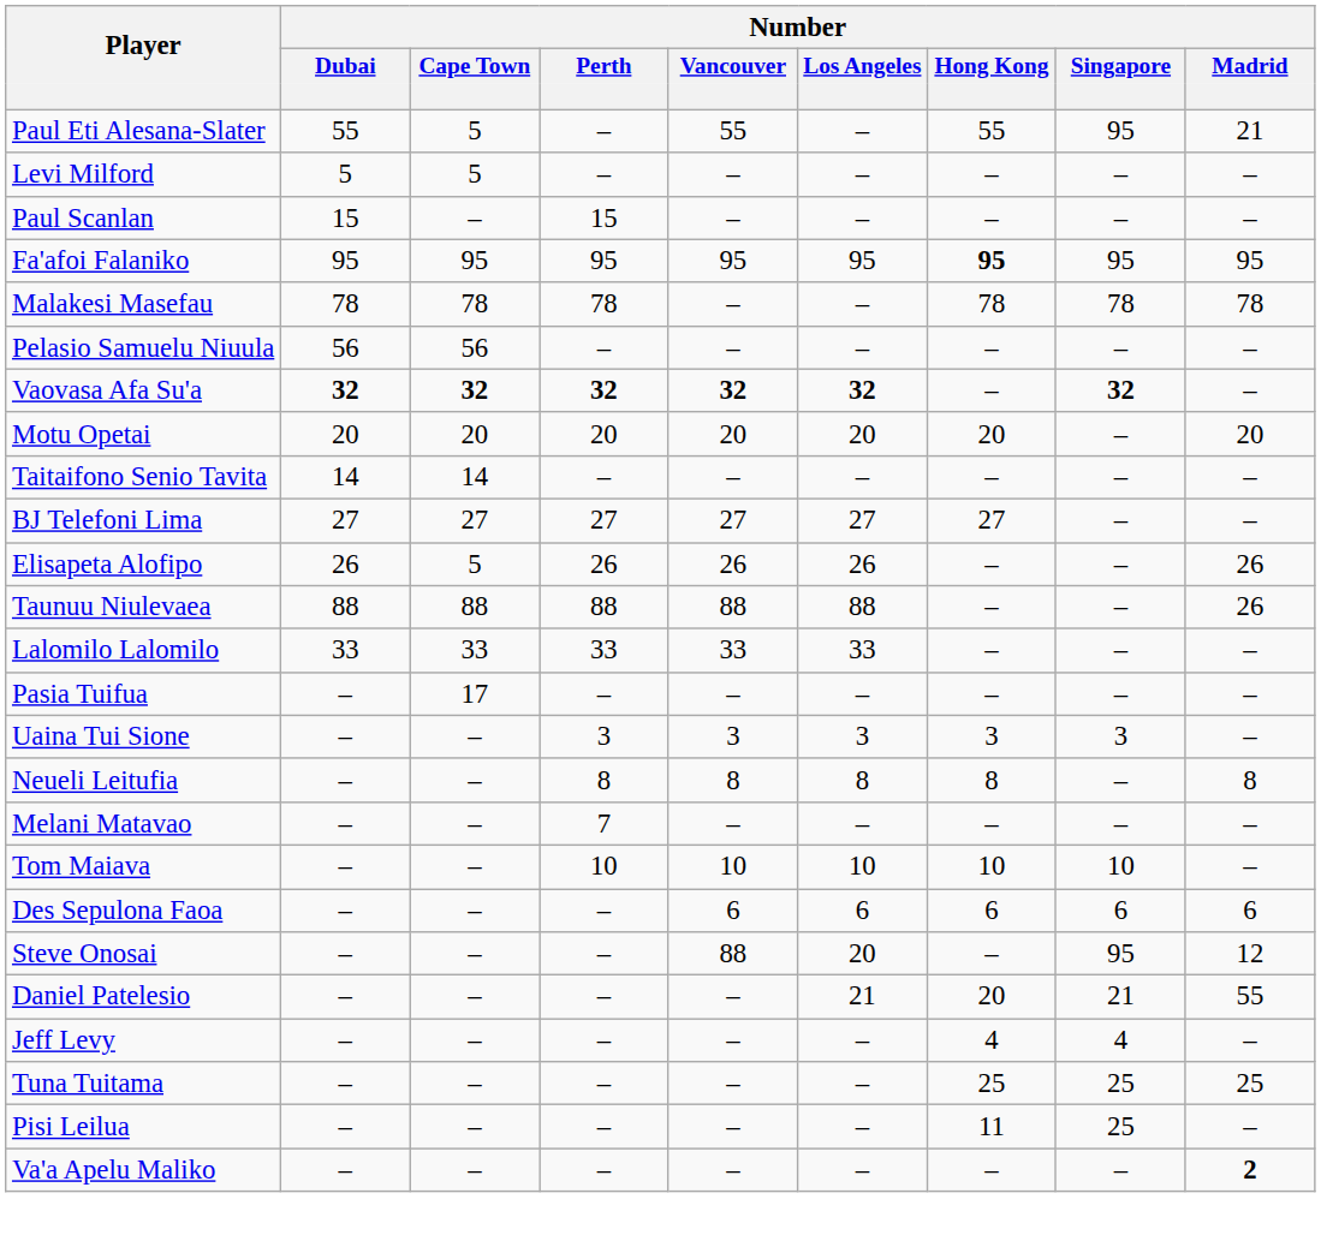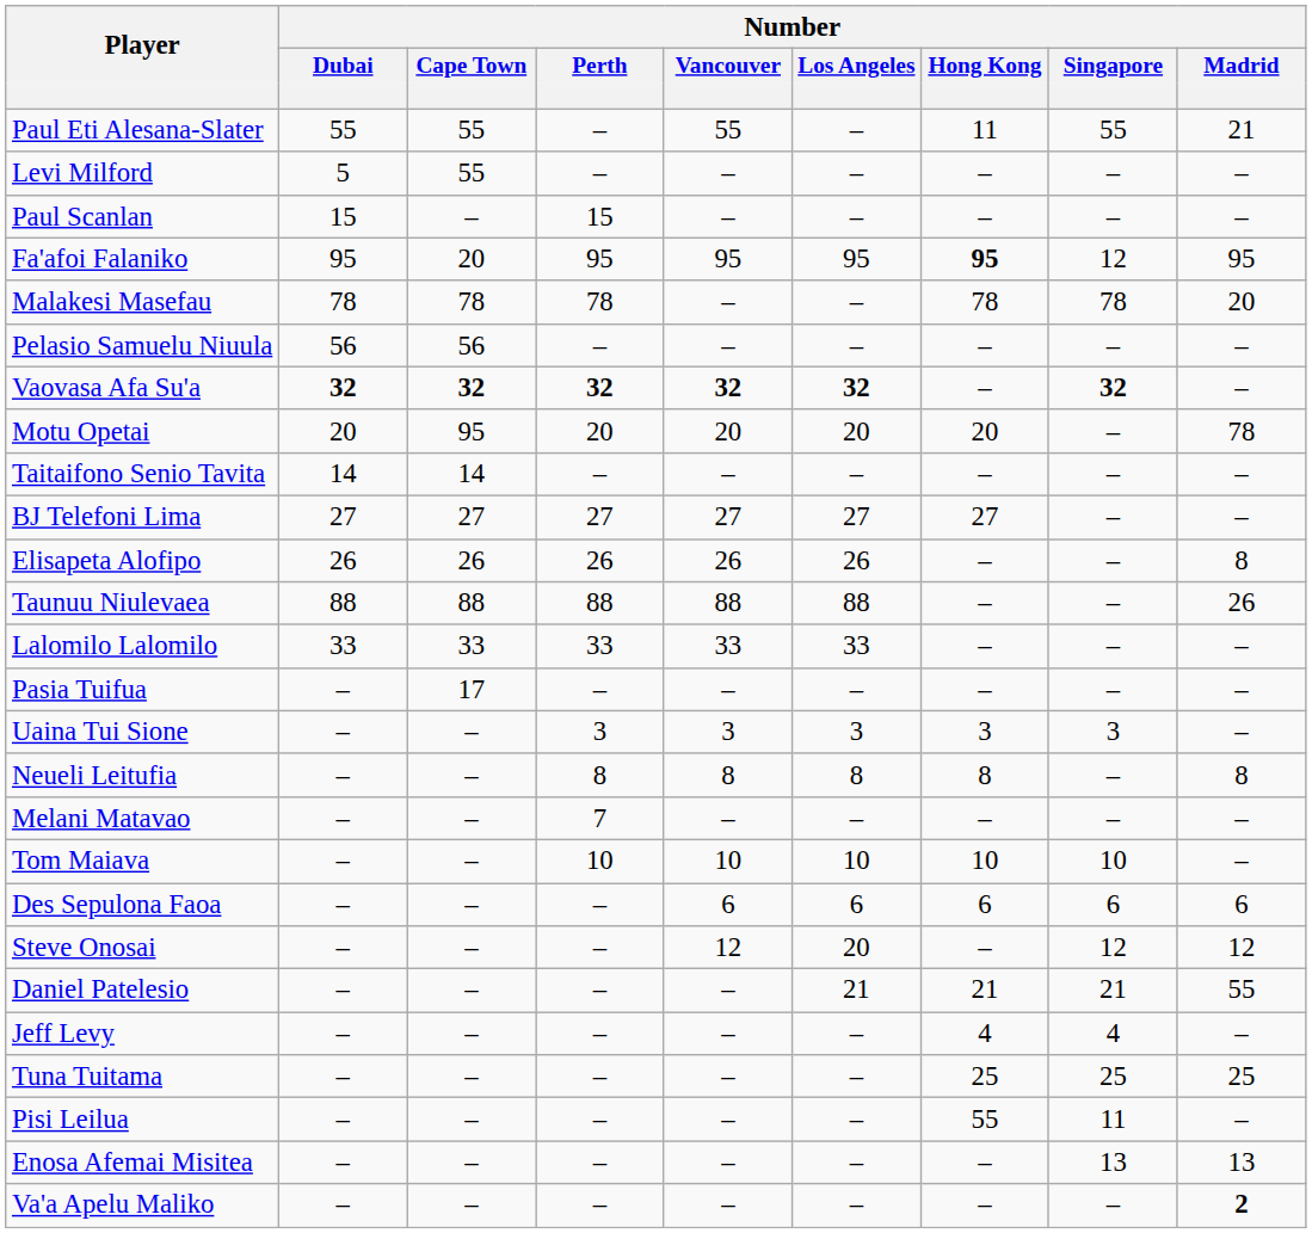 <table class="wikitable sortable" style="text-align:center;">
 <tr>
 <th rowspan=2 style="border-bottom:0px;">Player</th>
 <th colspan="8">Number</th>
 </tr>
 <tr>
 <th valign=top style="width:5.2em; border-bottom:0px; padding:2px; font-size:85%;"><a href='#'>Dubai</a></th>
 <th valign=top style="width:5.2em; border-bottom:0px; padding:2px; font-size:85%;"><a href='#'>Cape Town</a></th>
 <th valign=top style="width:5.2em; border-bottom:0px; padding:2px; font-size:85%;"><a href='#'>Perth</a></th>
 <th valign="top" style="width:5.2em; border-bottom:0px; padding:2px; font-size:85%;"><a href='#'>Vancouver</a></th>
 <th valign=top style="width:5.2em; border-bottom:0px; padding:2px; font-size:85%;"><a href='#'>Los Angeles</a></th>
 <th valign="top" style="width:5.2em; border-bottom:0px; padding:2px; font-size:85%;"><a href='#'>Hong Kong</a></th>
 <th valign="top" style="width:5.2em; border-bottom:0px; padding:2px; font-size:85%;"><a href='#'>Singapore</a></th>
 <th valign="top" style="width:5.2em; border-bottom:0px; padding:2px; font-size:85%;"><a href='#'>Madrid</a></th>
 </tr>
 <tr style="line-height:8px;">
 <th style="border-top:0px;"> </th>
 <th data-sort-type="number" style="border-top:0px;"></th>
 <th data-sort-type="number" style="border-top:0px;"></th>
 <th data-sort-type="number" style="border-top:0px;"></th>
 <th data-sort-type="number" style="border-top:0px;"></th>
 <th data-sort-type="number" style="border-top:0px;"></th>
 <th data-sort-type="number" style="border-top:0px;"></th>
 <th data-sort-type="number" style="border-top:0px;"></th>
 <th data-sort-type="number" style="border-top:0px;"></th>
 </tr>
 <tr>
 <td align=left><a href='#'>Paul Eti Alesana-Slater</a></td>
 <td>55</td>
-<td>5</td>
+<td>55</td>
 <td>–</td>
 <td>55</td>
 <td>–</td>
+<td>11</td>
 <td>55</td>
-<td>95</td>
 <td>21</td>
 </tr>
 <tr>
 <td align=left><a href='#'>Levi Milford</a></td>
 <td>5</td>
-<td>5</td>
+<td>55</td>
 <td>–</td>
 <td>–</td>
 <td>–</td>
 <td>–</td>
 <td>–</td>
 <td>–</td>
 </tr>
 <tr>
 <td align=left><a href='#'>Paul Scanlan</a></td>
 <td>15</td>
 <td>–</td>
 <td>15</td>
 <td>–</td>
 <td>–</td>
 <td>–</td>
 <td>–</td>
 <td>–</td>
 </tr>
 <tr>
 <td align=left><a href='#'>Fa'afoi Falaniko</a></td>
 <td>95</td>
-<td>95</td>
+<td>20</td>
 <td>95</td>
 <td>95</td>
 <td>95</td>
 <td><strong>95</strong></td>
-<td>95</td>
+<td>12</td>
 <td>95</td>
 </tr>
 <tr>
 <td align=left><a href='#'>Malakesi Masefau</a></td>
 <td>78</td>
 <td>78</td>
 <td>78</td>
 <td>–</td>
 <td>–</td>
 <td>78</td>
 <td>78</td>
-<td>78</td>
+<td>20</td>
 </tr>
 <tr>
 <td align=left><a href='#'>Pelasio Samuelu Niuula</a></td>
 <td>56</td>
 <td>56</td>
 <td>–</td>
 <td>–</td>
 <td>–</td>
 <td>–</td>
 <td>–</td>
 <td>–</td>
 </tr>
 <tr>
 <td align=left><a href='#'>Vaovasa Afa Su'a</a></td>
 <td><strong>32</strong></td>
 <td><strong>32</strong></td>
 <td><strong>32</strong></td>
 <td><strong>32</strong></td>
 <td><strong>32</strong></td>
 <td>–</td>
 <td><strong>32</strong></td>
 <td>–</td>
 </tr>
 <tr>
 <td align=left><a href='#'>Motu Opetai</a></td>
 <td>20</td>
-<td>20</td>
+<td>95</td>
 <td>20</td>
 <td>20</td>
 <td>20</td>
 <td>20</td>
 <td>–</td>
-<td>20</td>
+<td>78</td>
 </tr>
 <tr>
 <td align=left><a href='#'>Taitaifono Senio Tavita</a></td>
 <td>14</td>
 <td>14</td>
 <td>–</td>
 <td>–</td>
 <td>–</td>
 <td>–</td>
 <td>–</td>
 <td>–</td>
 </tr>
 <tr>
 <td align=left><a href='#'>BJ Telefoni Lima</a></td>
 <td>27</td>
 <td>27</td>
 <td>27</td>
 <td>27</td>
 <td>27</td>
 <td>27</td>
 <td>–</td>
 <td>–</td>
 </tr>
 <tr>
 <td align=left><a href='#'>Elisapeta Alofipo</a></td>
 <td>26</td>
-<td>5</td>
+<td>26</td>
 <td>26</td>
 <td>26</td>
 <td>26</td>
 <td>–</td>
 <td>–</td>
-<td>26</td>
+<td>8</td>
 </tr>
 <tr>
 <td align=left><a href='#'>Taunuu Niulevaea</a></td>
 <td>88</td>
 <td>88</td>
 <td>88</td>
 <td>88</td>
 <td>88</td>
 <td>–</td>
 <td>–</td>
 <td>26</td>
 </tr>
 <tr>
 <td align=left><a href='#'>Lalomilo Lalomilo</a></td>
 <td>33</td>
 <td>33</td>
 <td>33</td>
 <td>33</td>
 <td>33</td>
 <td>–</td>
 <td>–</td>
 <td>–</td>
 </tr>
 <tr>
 <td align=left><a href='#'>Pasia Tuifua</a></td>
 <td>–</td>
 <td>17</td>
 <td>–</td>
 <td>–</td>
 <td>–</td>
 <td>–</td>
 <td>–</td>
 <td>–</td>
 </tr>
 <tr>
 <td align=left><a href='#'>Uaina Tui Sione</a></td>
 <td>–</td>
 <td>–</td>
 <td>3</td>
 <td>3</td>
 <td>3</td>
 <td>3</td>
 <td>3</td>
 <td>–</td>
 </tr>
 <tr>
 <td align=left><a href='#'>Neueli Leitufia</a></td>
 <td>–</td>
 <td>–</td>
 <td>8</td>
 <td>8</td>
 <td>8</td>
 <td>8</td>
 <td>–</td>
 <td>8</td>
 </tr>
 <tr>
 <td align=left><a href='#'>Melani Matavao</a></td>
 <td>–</td>
 <td>–</td>
 <td>7</td>
 <td>–</td>
 <td>–</td>
 <td>–</td>
 <td>–</td>
 <td>–</td>
 </tr>
 <tr>
 <td align=left><a href='#'>Tom Maiava</a></td>
 <td>–</td>
 <td>–</td>
 <td>10</td>
 <td>10</td>
 <td>10</td>
 <td>10</td>
 <td>10</td>
 <td>–</td>
 </tr>
 <tr>
 <td align=left><a href='#'>Des Sepulona Faoa</a></td>
 <td>–</td>
 <td>–</td>
 <td>–</td>
 <td>6</td>
 <td>6</td>
 <td>6</td>
 <td>6</td>
 <td>6</td>
 </tr>
 <tr>
 <td align=left><a href='#'>Steve Onosai</a></td>
 <td>–</td>
 <td>–</td>
 <td>–</td>
-<td>88</td>
+<td>12</td>
 <td>20</td>
 <td>–</td>
-<td>95</td>
+<td>12</td>
 <td>12</td>
 </tr>
 <tr>
 <td align=left><a href='#'>Daniel Patelesio</a></td>
 <td>–</td>
 <td>–</td>
 <td>–</td>
 <td>–</td>
 <td>21</td>
-<td>20</td>
+<td>21</td>
 <td>21</td>
 <td>55</td>
 </tr>
 <tr>
 <td align=left><a href='#'>Jeff Levy</a></td>
 <td>–</td>
 <td>–</td>
 <td>–</td>
 <td>–</td>
 <td>–</td>
 <td>4</td>
 <td>4</td>
 <td>–</td>
 </tr>
 <tr>
 <td align=left><a href='#'>Tuna Tuitama</a></td>
 <td>–</td>
 <td>–</td>
 <td>–</td>
 <td>–</td>
 <td>–</td>
 <td>25</td>
 <td>25</td>
 <td>25</td>
 </tr>
 <tr>
 <td align=left><a href='#'>Pisi Leilua</a></td>
 <td>–</td>
 <td>–</td>
 <td>–</td>
 <td>–</td>
 <td>–</td>
+<td>55</td>
 <td>11</td>
-<td>25</td>
 <td>–</td>
+</tr>
+<tr>
+<td align=left><a href='#'>Enosa Afemai Misitea</a></td>
+<td>–</td>
+<td>–</td>
+<td>–</td>
+<td>–</td>
+<td>–</td>
+<td>–</td>
+<td>13</td>
+<td>13</td>
 </tr>
 <tr>
 <td align=left><a href='#'>Va'a Apelu Maliko</a></td>
 <td>–</td>
 <td>–</td>
 <td>–</td>
 <td>–</td>
 <td>–</td>
 <td>–</td>
 <td>–</td>
 <td><strong>2</strong></td>
 </tr>
 </table>
